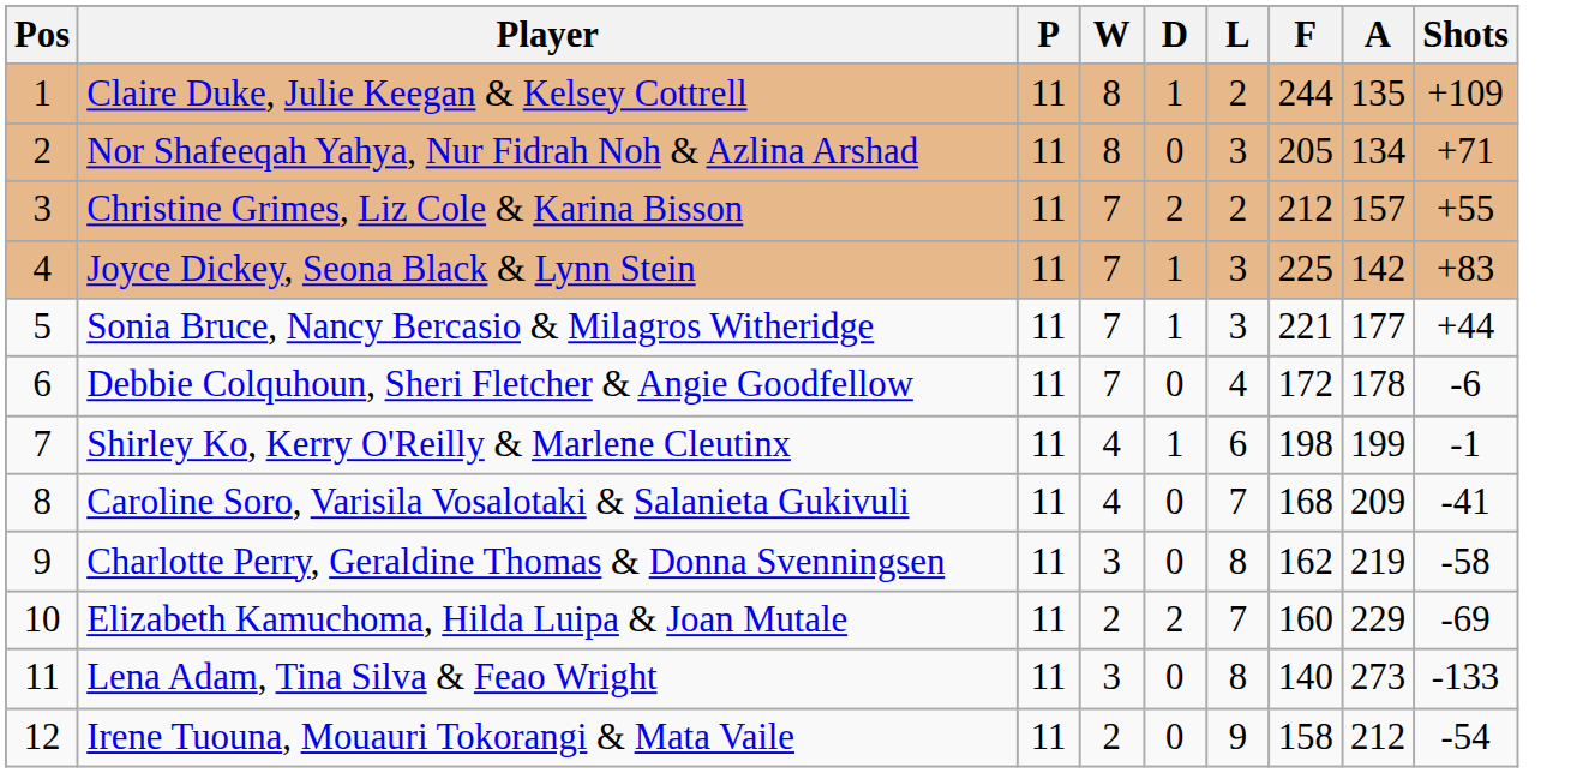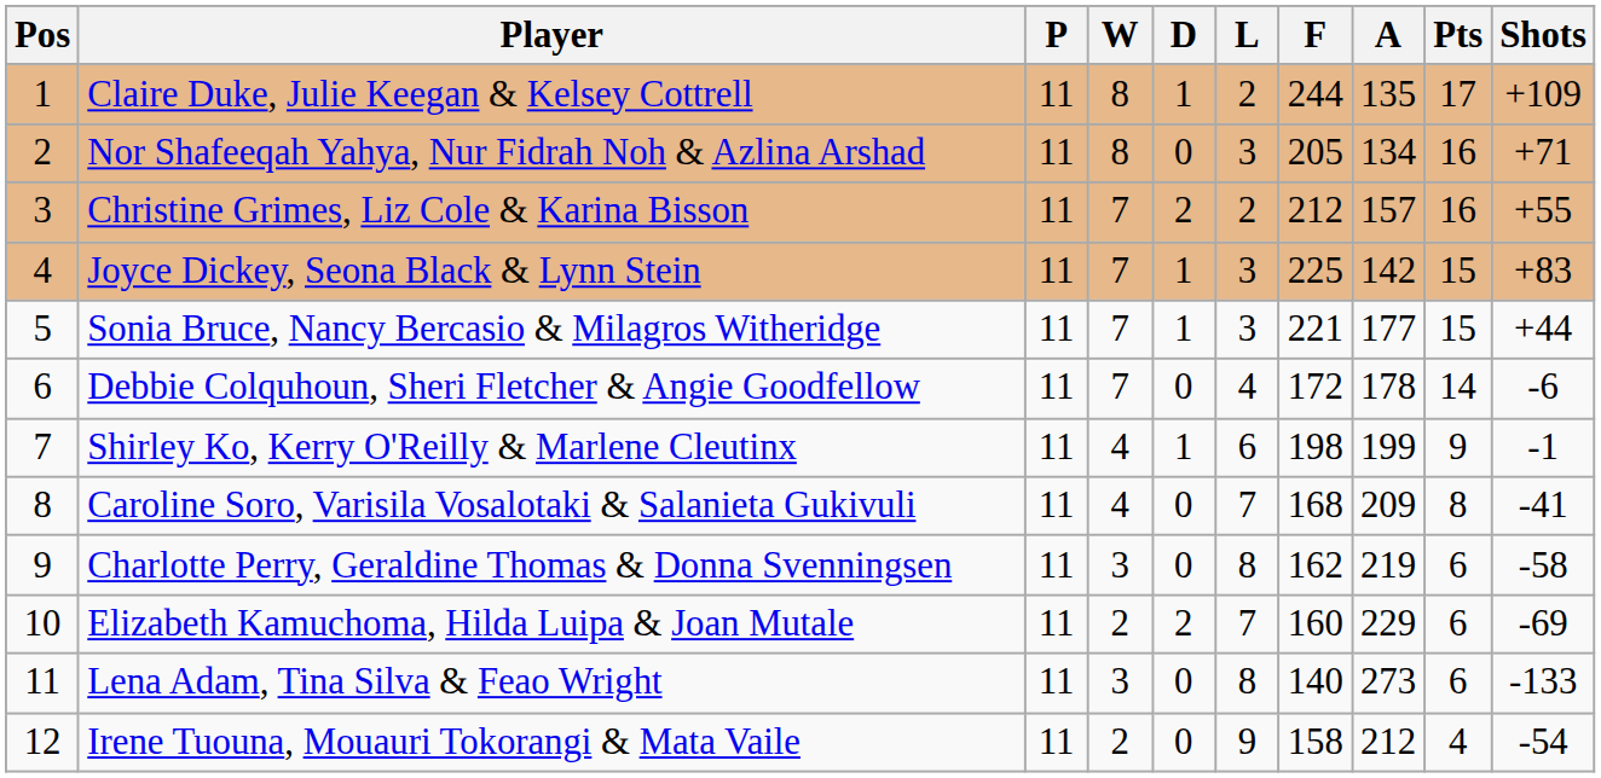 <table class="wikitable" style="font-size: 100%">
 <tr>
 <th width=20>Pos</th>
 <th width=400>Player</th>
 <th width=20>P</th>
 <th width=20>W</th>
 <th width=20>D</th>
 <th width=20>L</th>
 <th width=20>F</th>
 <th width=20>A</th>
+<th width=20>Pts</th>
 <th width=20>Shots</th>
 </tr>
 <tr align=center style="background: #E6B88A;">
 <td>1</td>
 <td align="left"> <a href='#'>Claire Duke</a>, <a href='#'>Julie Keegan</a> & <a href='#'>Kelsey Cottrell</a></td>
 <td>11</td>
 <td>8</td>
 <td>1</td>
 <td>2</td>
 <td>244</td>
 <td>135</td>
+<td>17</td>
 <td>+109</td>
 </tr>
 <tr align=center style="background: #E6B88A;">
 <td>2</td>
 <td align="left"> <a href='#'>Nor Shafeeqah Yahya</a>, <a href='#'>Nur Fidrah Noh</a> & <a href='#'>Azlina Arshad</a></td>
 <td>11</td>
 <td>8</td>
 <td>0</td>
 <td>3</td>
 <td>205</td>
 <td>134</td>
+<td>16</td>
 <td>+71</td>
 </tr>
 <tr align=center style="background: #E6B88A;">
 <td>3</td>
 <td align="left"> <a href='#'>Christine Grimes</a>, <a href='#'>Liz Cole</a> & <a href='#'>Karina Bisson</a></td>
 <td>11</td>
 <td>7</td>
 <td>2</td>
 <td>2</td>
 <td>212</td>
 <td>157</td>
+<td>16</td>
 <td>+55</td>
 </tr>
 <tr align=center style="background: #E6B88A;">
 <td>4</td>
 <td align="left"> <a href='#'>Joyce Dickey</a>, <a href='#'>Seona Black</a> & <a href='#'>Lynn Stein</a></td>
 <td>11</td>
 <td>7</td>
 <td>1</td>
 <td>3</td>
 <td>225</td>
 <td>142</td>
+<td>15</td>
 <td>+83</td>
 </tr>
 <tr align=center>
 <td>5</td>
 <td align="left"> <a href='#'>Sonia Bruce</a>, <a href='#'>Nancy Bercasio</a> & <a href='#'>Milagros Witheridge</a></td>
 <td>11</td>
 <td>7</td>
 <td>1</td>
 <td>3</td>
 <td>221</td>
 <td>177</td>
+<td>15</td>
 <td>+44</td>
 </tr>
 <tr align=center>
 <td>6</td>
 <td align="left"> <a href='#'>Debbie Colquhoun</a>, <a href='#'>Sheri Fletcher</a> & <a href='#'>Angie Goodfellow</a></td>
 <td>11</td>
 <td>7</td>
 <td>0</td>
 <td>4</td>
 <td>172</td>
 <td>178</td>
+<td>14</td>
 <td>-6</td>
 </tr>
 <tr align=center>
 <td>7</td>
 <td align="left"> <a href='#'>Shirley Ko</a>, <a href='#'>Kerry O'Reilly</a> & <a href='#'>Marlene Cleutinx</a></td>
 <td>11</td>
 <td>4</td>
 <td>1</td>
 <td>6</td>
 <td>198</td>
 <td>199</td>
+<td>9</td>
 <td>-1</td>
 </tr>
 <tr align=center>
 <td>8</td>
 <td align="left"> <a href='#'>Caroline Soro</a>, <a href='#'>Varisila Vosalotaki</a> & <a href='#'>Salanieta Gukivuli</a></td>
 <td>11</td>
 <td>4</td>
 <td>0</td>
 <td>7</td>
 <td>168</td>
 <td>209</td>
+<td>8</td>
 <td>-41</td>
 </tr>
 <tr align=center>
 <td>9</td>
 <td align="left"> <a href='#'>Charlotte Perry</a>, <a href='#'>Geraldine Thomas</a> & <a href='#'>Donna Svenningsen</a></td>
 <td>11</td>
 <td>3</td>
 <td>0</td>
 <td>8</td>
 <td>162</td>
 <td>219</td>
+<td>6</td>
 <td>-58</td>
 </tr>
 <tr align=center>
 <td>10</td>
 <td align="left"> <a href='#'>Elizabeth Kamuchoma</a>, <a href='#'>Hilda Luipa</a> & <a href='#'>Joan Mutale</a></td>
 <td>11</td>
 <td>2</td>
 <td>2</td>
 <td>7</td>
 <td>160</td>
 <td>229</td>
+<td>6</td>
 <td>-69</td>
 </tr>
 <tr align=center>
 <td>11</td>
 <td align="left"> <a href='#'>Lena Adam</a>, <a href='#'>Tina Silva</a> & <a href='#'>Feao Wright</a></td>
 <td>11</td>
 <td>3</td>
 <td>0</td>
 <td>8</td>
 <td>140</td>
 <td>273</td>
+<td>6</td>
 <td>-133</td>
 </tr>
 <tr align=center>
 <td>12</td>
 <td align="left"> <a href='#'>Irene Tuouna</a>, <a href='#'>Mouauri Tokorangi</a> & <a href='#'>Mata Vaile</a></td>
 <td>11</td>
 <td>2</td>
 <td>0</td>
 <td>9</td>
 <td>158</td>
 <td>212</td>
+<td>4</td>
 <td>-54</td>
 </tr>
 </table>
